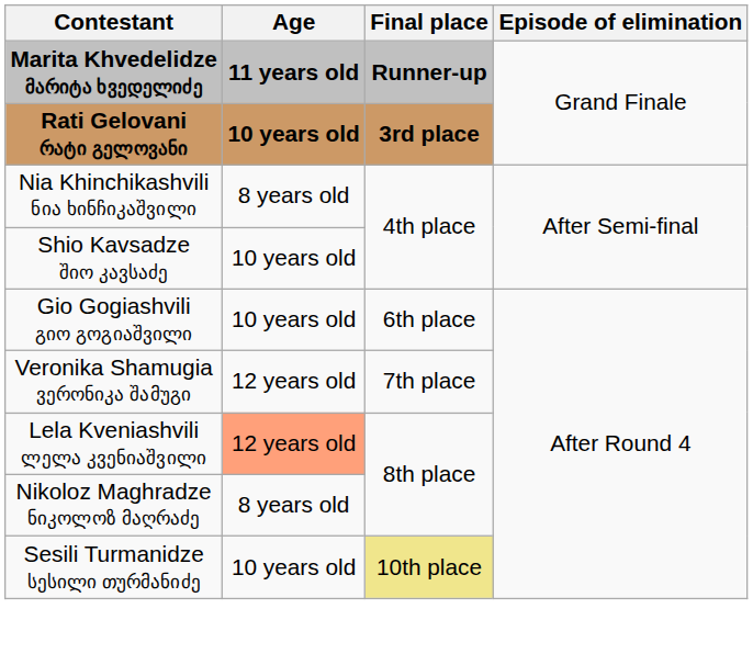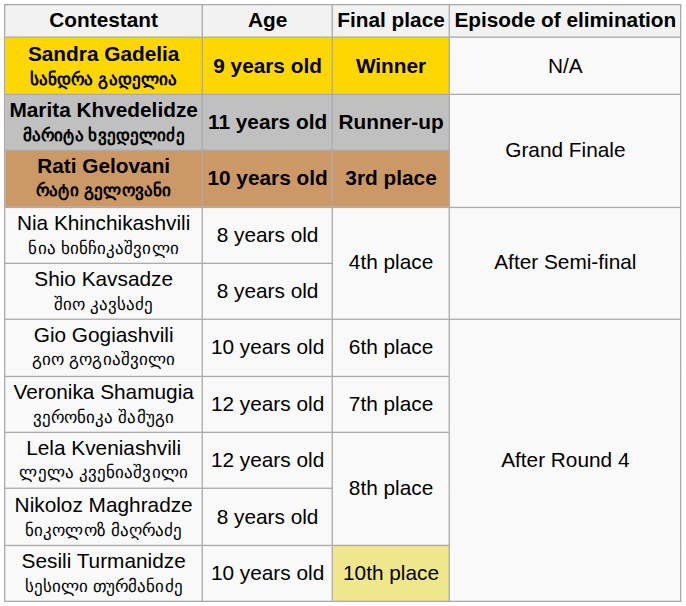 <table class="wikitable sortable" style="text-align:center">
 <tr>
 <th>Contestant</th>
 <th>Age</th>
 <th>Final place</th>
 <th>Episode of elimination</th>
+</tr>
+<tr>
+<td bgcolor="gold"><strong>Sandra Gadelia<br><small>სანდრა გადელია</small></strong></td>
+<td bgcolor="gold"><strong>9 years old</strong></td>
+<td bgcolor="gold"><strong>Winner</strong></td>
+<td>N/A</td>
 </tr>
 <tr>
 <td bgcolor="silver"><strong>Marita Khvedelidze<br><small>მარიტა ხვედელიძე</small></strong></td>
 <td bgcolor="silver"><strong>11 years old</strong></td>
 <td bgcolor="silver"><strong>Runner-up</strong></td>
 <td rowspan="2">Grand Finale</td>
 </tr>
 <tr>
 <td bgcolor="#CC9966"><strong>Rati Gelovani<br><small>რატი გელოვანი</small></strong></td>
 <td bgcolor="#CC9966"><strong>10 years old</strong></td>
 <td bgcolor="#CC9966"><strong>3rd place</strong></td>
 </tr>
 <tr>
 <td>Nia Khinchikashvili<br><small>ნია ხინჩიკაშვილი</small></td>
 <td>8 years old</td>
 <td rowspan="2" align="center">4th place</td>
 <td rowspan="2" align="center">After Semi-final</td>
 </tr>
 <tr>
 <td>Shio Kavsadze<br><small>შიო კავსაძე</small></td>
-<td>10 years old</td>
+<td>8 years old</td>
 </tr>
 <tr>
 <td>Gio Gogiashvili<br><small>გიო გოგიაშვილი</small></td>
 <td>10 years old</td>
 <td align="center">6th place</td>
 <td rowspan=5 align="center">After Round 4</td>
 </tr>
 <tr>
 <td>Veronika Shamugia<br><small>ვერონიკა შამუგი</small></td>
 <td>12 years old</td>
 <td align="center">7th place</td>
 </tr>
 <tr>
 <td>Lela Kveniashvili<br><small>ლელა კვენიაშვილი</small></td>
-<td style="background: lightsalmon;">12 years old</td>
+<td>12 years old</td>
 <td rowspan="2" align="center">8th place</td>
 </tr>
 <tr>
 <td>Nikoloz Maghradze<br><small>ნიკოლოზ მაღრაძე</small></td>
 <td>8 years old</td>
 </tr>
 <tr>
 <td>Sesili Turmanidze<br><small>სესილი თურმანიძე</small></td>
 <td>10 years old</td>
 <td align="center" style="background: khaki;">10th place</td>
 </tr>
 </table>
